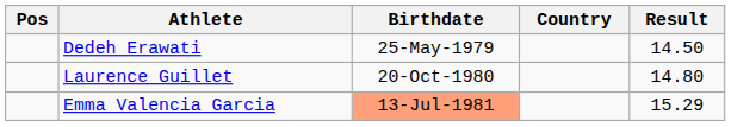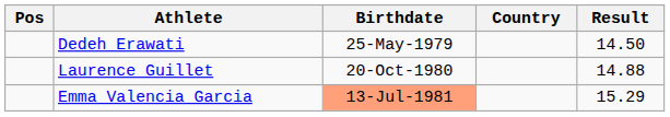 <table class="wikitable"  style="text-align:center; width:60%;">
 <tr>
 <th>Pos</th>
 <th>Athlete</th>
 <th>Birthdate</th>
 <th>Country</th>
 <th>Result</th>
 </tr>
 <tr>
 <td align=center></td>
 <td align=left><a href='#'>Dedeh Erawati</a></td>
 <td>25-May-1979</td>
 <td align=left></td>
 <td>14.50</td>
 </tr>
 <tr>
 <td align=center></td>
 <td align=left><a href='#'>Laurence Guillet</a></td>
 <td>20-Oct-1980</td>
 <td align=left></td>
-<td>14.80</td>
+<td>14.88</td>
 </tr>
 <tr>
 <td align=center></td>
 <td align=left><a href='#'>Emma Valencia Garcia</a></td>
 <td style="background: lightsalmon;">13-Jul-1981</td>
 <td align=left></td>
 <td>15.29</td>
 </tr>
 </table>
